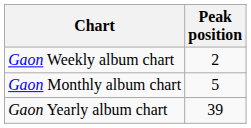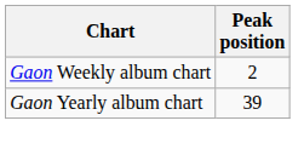 <table class="wikitable sortable">
 <tr>
 <th>Chart</th>
 <th>Peak<br>position</th>
 </tr>
 <tr>
 <td><em><a href='#'>Gaon</a></em> Weekly album chart</td>
 <td align="center">2</td>
 </tr>
 <tr>
-<td><em><a href='#'>Gaon</a></em> Monthly album chart</td>
-<td align="center">5</td>
-</tr>
-<tr>
 <td><em>Gaon</em> Yearly album chart</td>
 <td align="center">39</td>
 </tr>
 </table>
